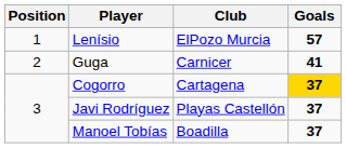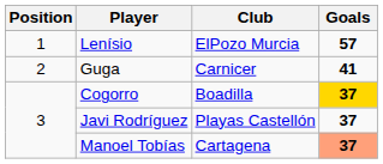 <table class="wikitable">
 <tr>
 <th width="35px">Position</th>
 <th>Player</th>
 <th>Club</th>
 <th width="50px">Goals</th>
 </tr>
 <tr>
 <td align="center">1</td>
 <td> <a href='#'>Lenísio</a></td>
 <td><a href='#'>ElPozo Murcia</a></td>
 <td align=center><strong>57</strong></td>
 </tr>
 <tr>
 <td rowspan=1 align="center">2</td>
 <td> Guga</td>
 <td><a href='#'>Carnicer</a></td>
 <td align=center><strong>41</strong></td>
 </tr>
 <tr>
 <td rowspan=3 align="center">3</td>
 <td> <a href='#'>Cogorro</a></td>
-<td><a href='#'>Cartagena</a></td>
+<td><a href='#'>Boadilla</a></td>
 <td align=center style="background: gold;"><strong>37</strong></td>
 </tr>
 <tr>
 <td> <a href='#'>Javi Rodríguez</a></td>
 <td><a href='#'>Playas Castellón</a></td>
 <td align=center><strong>37</strong></td>
 </tr>
 <tr>
 <td> <a href='#'>Manoel Tobías</a></td>
-<td><a href='#'>Boadilla</a></td>
-<td align=center><strong>37</strong></td>
+<td><a href='#'>Cartagena</a></td>
+<td align=center style="background: lightsalmon;"><strong>37</strong></td>
 </tr>
 </table>
